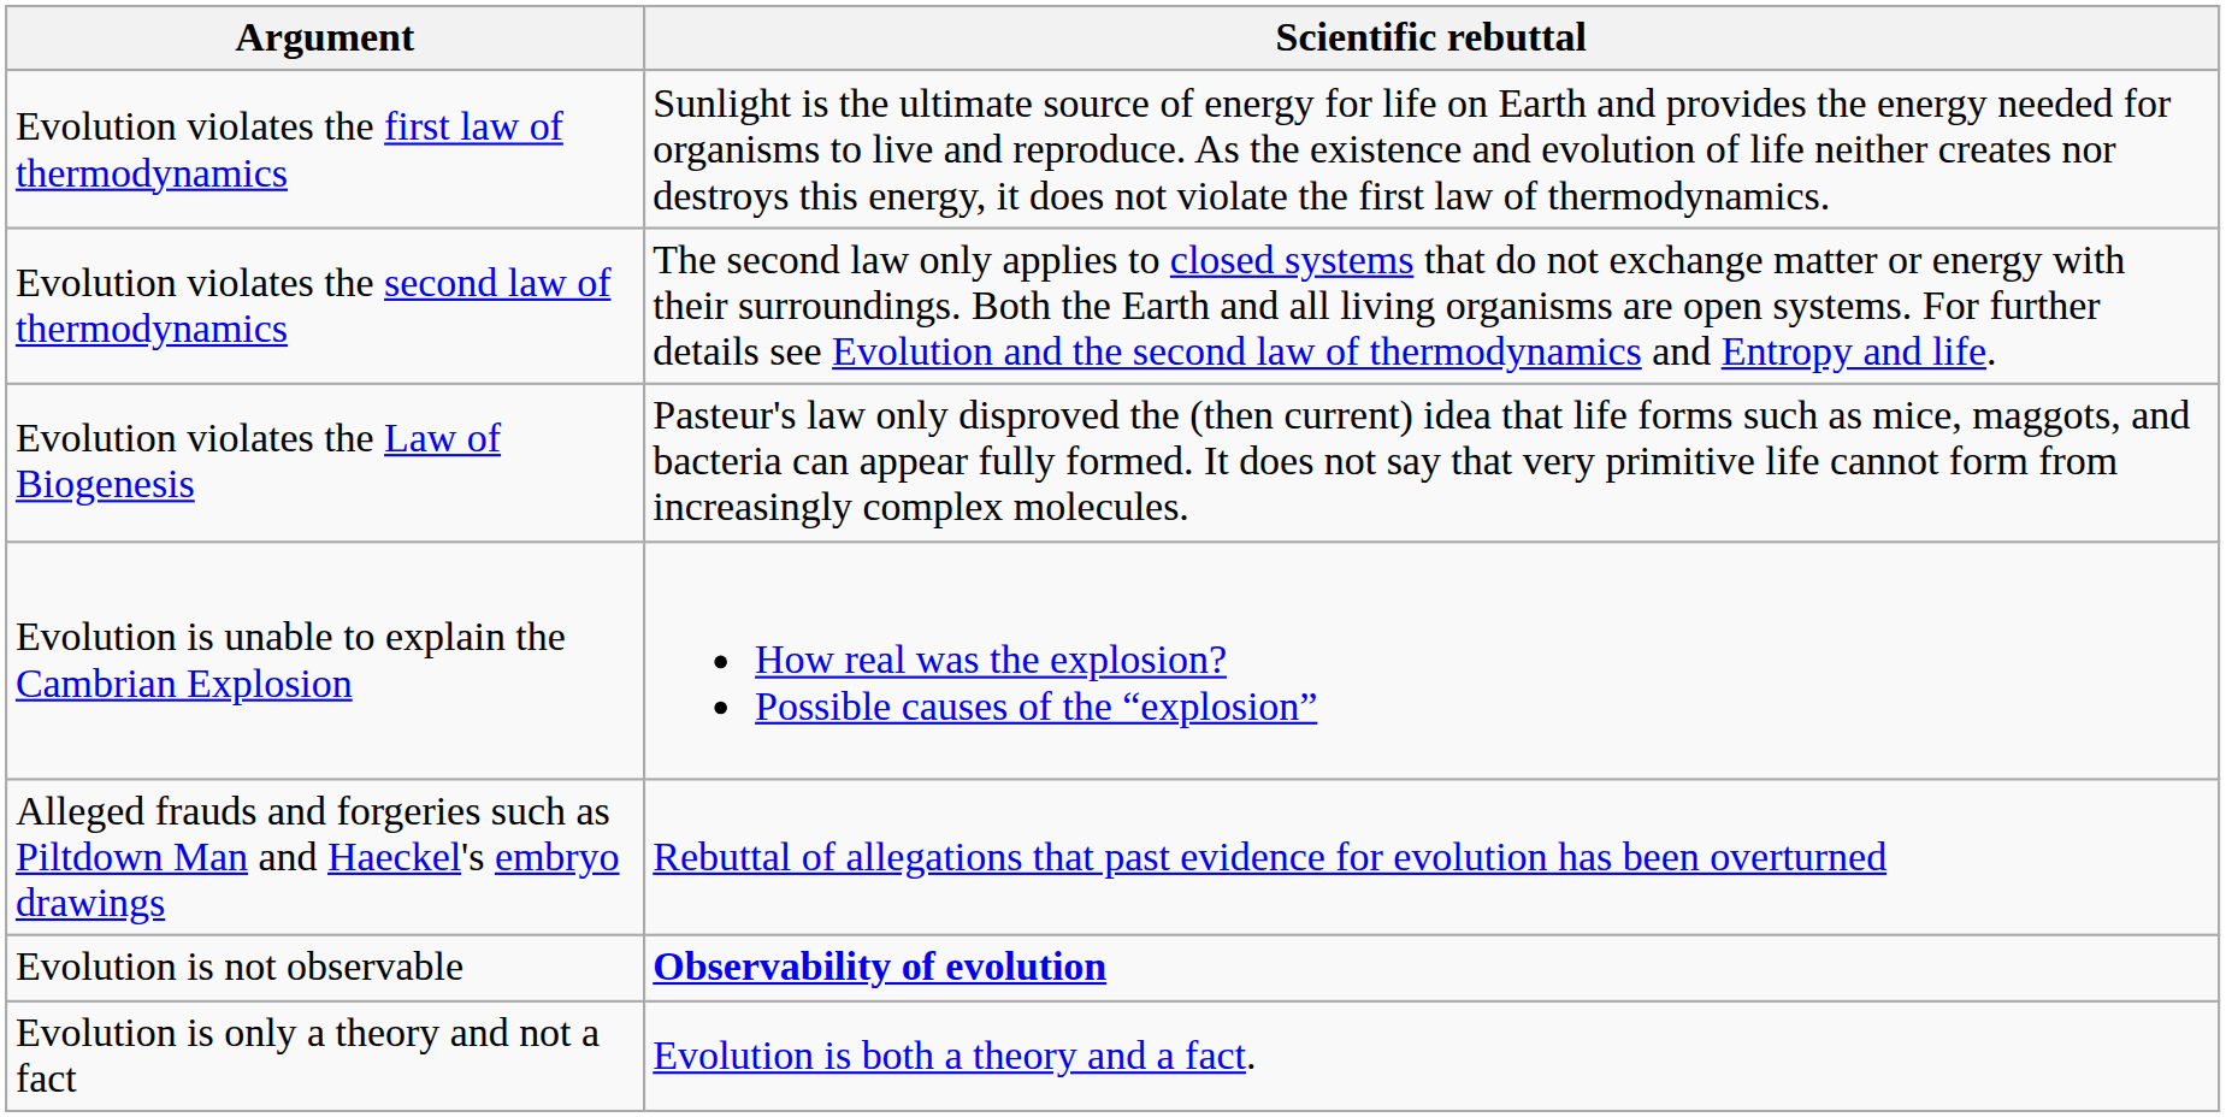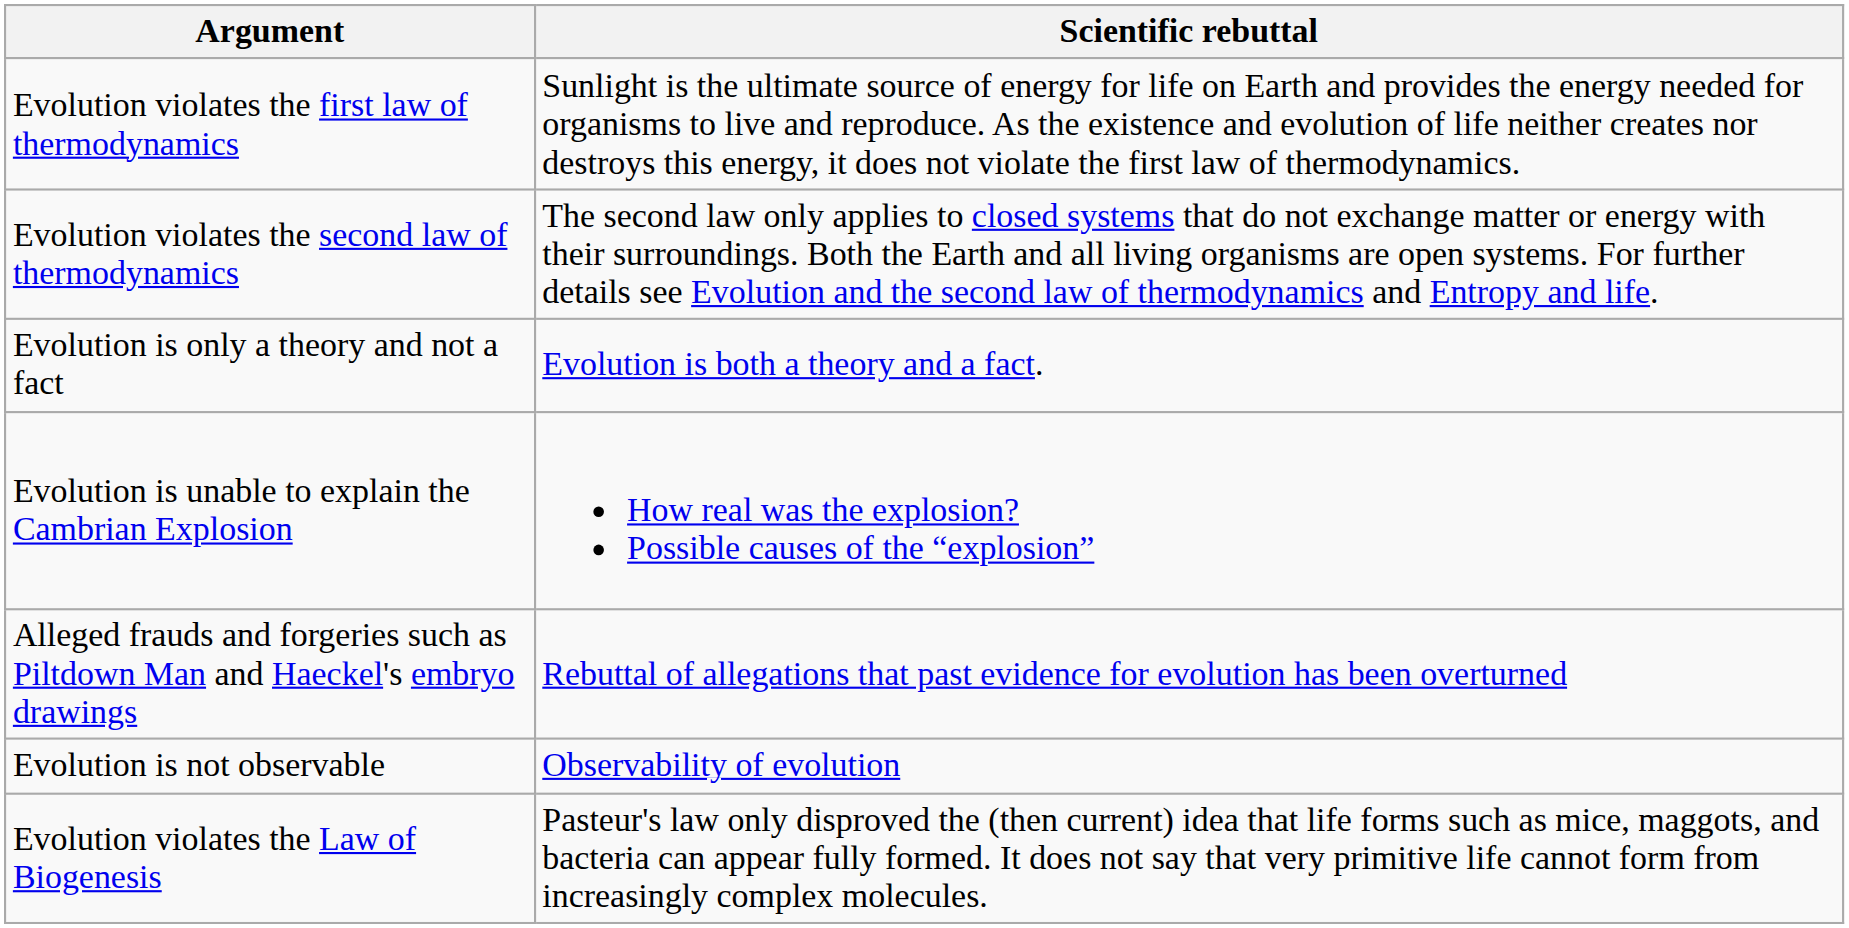 <table class="wikitable" style="text-align:left">
 <tr>
 <th>Argument</th>
 <th>Scientific rebuttal</th>
 </tr>
 <tr>
 <td>Evolution violates the <a href='#'>first law of thermodynamics</a></td>
 <td>Sunlight is the ultimate source of energy for life on Earth and provides the energy needed for organisms to live and reproduce. As the existence and evolution of life neither creates nor destroys this energy, it does not violate the first law of thermodynamics.</td>
 </tr>
 <tr>
 <td>Evolution violates the <a href='#'>second law of thermodynamics</a></td>
 <td>The second law only applies to <a href='#'>closed systems</a> that do not exchange matter or energy with their surroundings. Both the Earth and all living organisms are open systems. For further details see <a href='#'>Evolution and the second law of thermodynamics</a> and <a href='#'>Entropy and life</a>.</td>
 </tr>
 <tr>
-<td>Evolution violates the <a href='#'>Law of Biogenesis</a></td>
-<td>Pasteur's law only disproved the (then current) idea that life forms such as mice, maggots, and bacteria can appear fully formed. It does not say that very primitive life cannot form from increasingly complex molecules.</td>
+<td>Evolution is only a theory and not a fact</td>
+<td><a href='#'>Evolution is both a theory and a fact</a>.</td>
 </tr>
 <tr>
 <td>Evolution is unable to explain the <a href='#'>Cambrian Explosion</a></td>
 <td><br><ul><li><a href='#'>How real was the explosion?</a></li><li><a href='#'>Possible causes of the “explosion”</a></li></ul></td>
 </tr>
 <tr>
 <td>Alleged frauds and forgeries such as <a href='#'>Piltdown Man</a> and <a href='#'>Haeckel</a>'s <a href='#'>embryo drawings</a></td>
 <td><a href='#'>Rebuttal of allegations that past evidence for evolution has been overturned</a><br></td>
 </tr>
 <tr>
 <td>Evolution is not observable</td>
-<td><strong><a href='#'>Observability of evolution</a></strong></td>
+<td><a href='#'>Observability of evolution</a></td>
 </tr>
 <tr>
-<td>Evolution is only a theory and not a fact</td>
-<td><a href='#'>Evolution is both a theory and a fact</a>.</td>
+<td>Evolution violates the <a href='#'>Law of Biogenesis</a></td>
+<td>Pasteur's law only disproved the (then current) idea that life forms such as mice, maggots, and bacteria can appear fully formed. It does not say that very primitive life cannot form from increasingly complex molecules.</td>
 </tr>
 </table>
